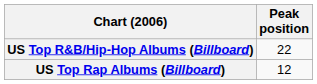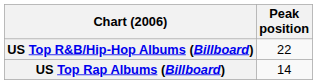 <table class="wikitable sortable plainrowheaders" style="text-align:center">
 <tr>
 <th scope="col">Chart (2006)</th>
 <th scope="col">Peak<br>position</th>
 </tr>
 <tr>
 <th scope="row">US <a href='#'>Top R&B/Hip-Hop Albums</a> (<em><a href='#'>Billboard</a></em>)</th>
 <td>22</td>
 </tr>
 <tr>
 <th scope="row">US <a href='#'>Top Rap Albums</a> (<em><a href='#'>Billboard</a></em>)</th>
-<td>12</td>
+<td>14</td>
 </tr>
 </table>
